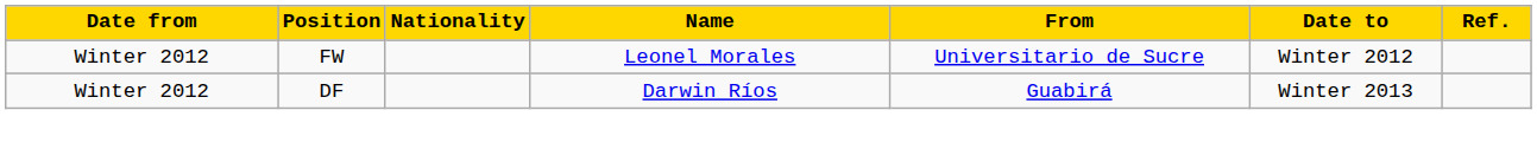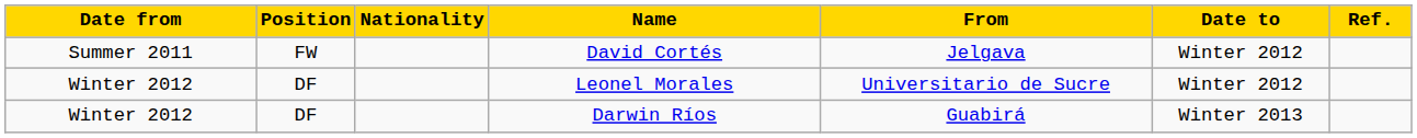 <table class="wikitable" style="text-align:center; font-size:90%; ">
 <tr>
 <th style="background:gold; color:black; width:150px;">Date from</th>
 <th style="background:gold; color:black; width:55px;">Position</th>
 <th style="background:gold; color:black; width:55px;">Nationality</th>
 <th style="background:gold; color:black; width:200px;">Name</th>
 <th style="background:gold; color:black; width:200px;">From</th>
 <th style="background:gold; color:black; width:105px;">Date to</th>
 <th style="background:gold; color:black; width:45px;">Ref.</th>
 </tr>
 <tr>
+<td>Summer 2011</td>
+<td>FW</td>
+<td></td>
+<td><a href='#'>David Cortés</a></td>
+<td><a href='#'>Jelgava</a></td>
 <td>Winter 2012</td>
-<td>FW</td>
+<td></td>
+</tr>
+<tr>
+<td>Winter 2012</td>
+<td>DF</td>
 <td></td>
 <td><a href='#'>Leonel Morales</a></td>
 <td><a href='#'>Universitario de Sucre</a></td>
 <td>Winter 2012</td>
 <td></td>
 </tr>
 <tr>
 <td>Winter 2012</td>
 <td>DF</td>
 <td></td>
 <td><a href='#'>Darwin Ríos</a></td>
 <td><a href='#'>Guabirá</a></td>
 <td>Winter 2013</td>
 <td></td>
 </tr>
 </table>
